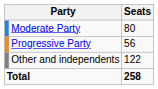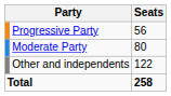 <table class=wikitable>
 <tr>
 <th colspan="2">Party</th>
 <th>Seats</th>
 </tr>
 <tr>
+<td align=center bgcolor=#FF8800></td>
+<td><a href='#'>Progressive Party</a></td>
+<td>56</td>
+</tr>
+<tr>
 <td align=center bgcolor=#1C86EE></td>
 <td><a href='#'>Moderate Party</a></td>
 <td>80</td>
-</tr>
-<tr>
-<td align=center bgcolor=#FF8800></td>
-<td><a href='#'>Progressive Party</a></td>
-<td>56</td>
 </tr>
 <tr>
 <td align=center bgcolor=gray></td>
 <td>Other and independents</td>
 <td>122</td>
 </tr>
 <tr>
 <td colspan="2"><strong>Total</strong></td>
 <td><strong>258</strong></td>
 </tr>
 </table>
